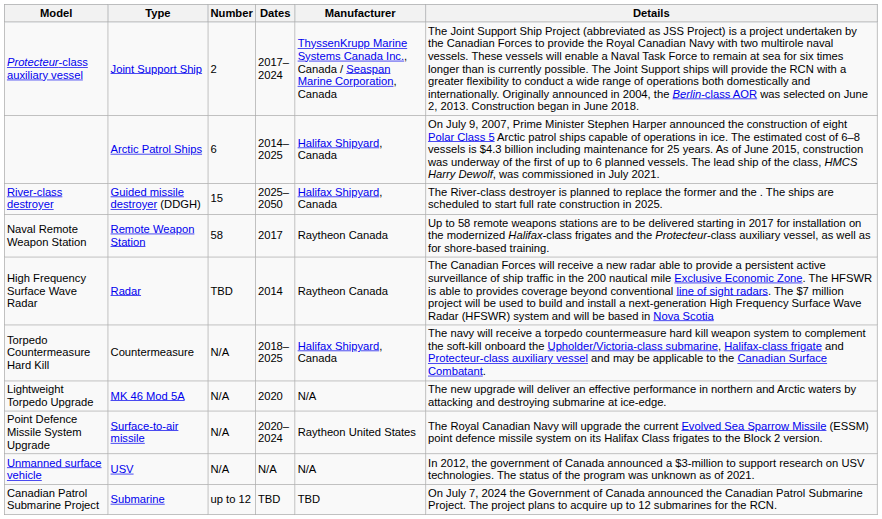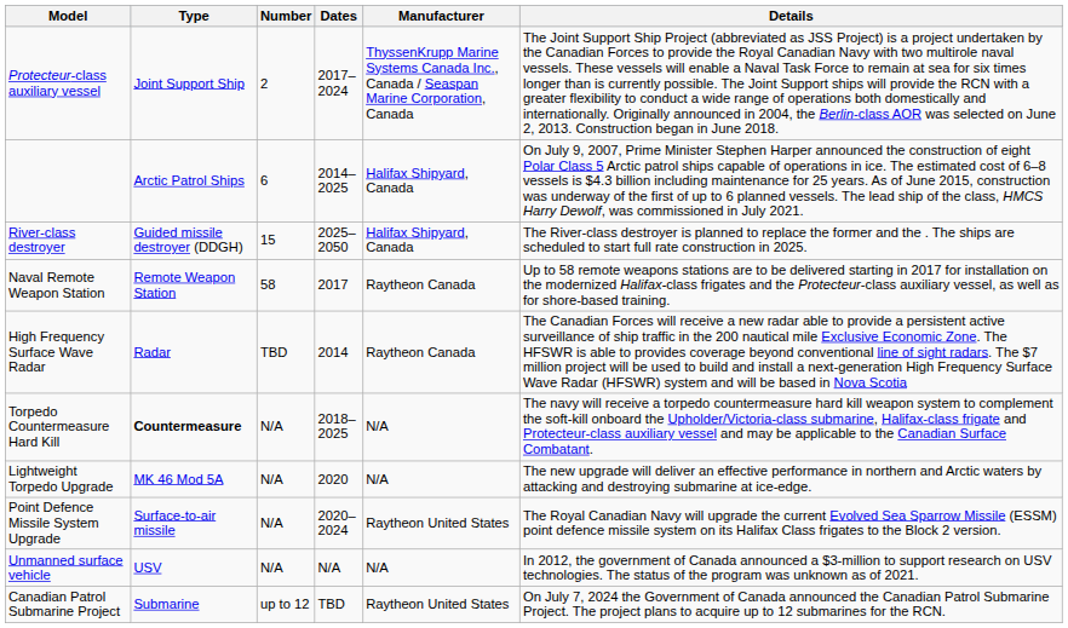 <table class="wikitable sortable sticky-header" style=text-align:left" style="margin:1em auto;">
 <tr style="background:#aabccc;">
 <th>Model</th>
 <th>Type</th>
 <th>Number</th>
 <th>Dates</th>
 <th>Manufacturer</th>
 <th>Details</th>
 </tr>
 <tr>
 <td><a href='#'><em>Protecteur</em>-class auxiliary vessel</a></td>
 <td><a href='#'>Joint Support Ship</a></td>
 <td>2</td>
 <td>2017–2024</td>
 <td><a href='#'>ThyssenKrupp Marine Systems Canada Inc.</a>, Canada / <a href='#'>Seaspan Marine Corporation</a>, Canada</td>
 <td>The Joint Support Ship Project (abbreviated as JSS Project) is a project undertaken by the Canadian Forces to provide the Royal Canadian Navy with two multirole naval vessels. These vessels will enable a Naval Task Force to remain at sea for six times longer than is currently possible. The Joint Support ships will provide the RCN with a greater flexibility to conduct a wide range of operations both domestically and internationally. Originally announced in 2004, the <a href='#'><em>Berlin</em>-class AOR</a> was selected on June 2, 2013. Construction began in June 2018.</td>
 </tr>
 <tr>
 <td></td>
 <td><a href='#'>Arctic Patrol Ships</a></td>
 <td>6</td>
 <td>2014–2025</td>
 <td><a href='#'>Halifax Shipyard</a>, Canada</td>
 <td>On July 9, 2007, Prime Minister Stephen Harper announced the construction of eight <a href='#'>Polar Class 5</a> Arctic patrol ships capable of operations in ice. The estimated cost of 6–8 vessels is $4.3 billion including maintenance for 25 years. As of June 2015, construction was underway of the first of up to 6 planned vessels. The lead ship of the class, <em>HMCS Harry Dewolf</em>, was commissioned in July 2021.</td>
 </tr>
 <tr>
 <td><a href='#'>River-class destroyer</a></td>
 <td><a href='#'>Guided missile destroyer</a> (DDGH)</td>
 <td>15</td>
 <td>2025–2050</td>
 <td><a href='#'>Halifax Shipyard</a>, Canada</td>
 <td>The River-class destroyer is planned to replace the former  and the . The ships are scheduled to start full rate construction in 2025.</td>
 </tr>
 <tr>
 <td>Naval Remote Weapon Station</td>
 <td><a href='#'>Remote Weapon Station</a></td>
 <td>58</td>
 <td>2017</td>
 <td>Raytheon Canada</td>
 <td>Up to 58 remote weapons stations are to be delivered starting in 2017 for installation on the modernized <em>Halifax-</em>class frigates and the <em>Protecteur</em>-class auxiliary vessel, as well as for shore-based training.</td>
 </tr>
 <tr>
 <td>High Frequency Surface Wave Radar</td>
 <td><a href='#'>Radar</a></td>
 <td>TBD</td>
 <td>2014</td>
 <td>Raytheon Canada</td>
 <td>The Canadian Forces will receive a new radar able to provide a persistent active surveillance of ship traffic in the 200 nautical mile <a href='#'>Exclusive Economic Zone</a>. The HFSWR is able to provides coverage beyond conventional <a href='#'>line of sight radars</a>.  The $7 million project will be used to build and install a next-generation High Frequency Surface Wave Radar (HFSWR) system and will be based in <a href='#'>Nova Scotia</a></td>
 </tr>
 <tr>
 <td>Torpedo Countermeasure Hard Kill</td>
-<td>Countermeasure</td>
+<td><strong>Countermeasure</strong></td>
 <td>N/A</td>
 <td>2018–2025</td>
-<td><a href='#'>Halifax Shipyard</a>, Canada</td>
+<td>N/A</td>
 <td>The navy will receive a torpedo countermeasure hard kill weapon system to complement the soft-kill onboard the <a href='#'>Upholder/Victoria-class submarine</a>, <a href='#'>Halifax-class frigate</a> and <a href='#'>Protecteur-class auxiliary vessel</a> and may be applicable to the <a href='#'>Canadian Surface Combatant</a>.</td>
 </tr>
 <tr>
 <td>Lightweight Torpedo Upgrade</td>
 <td><a href='#'>MK 46 Mod 5A</a></td>
 <td>N/A</td>
 <td>2020</td>
 <td>N/A</td>
 <td>The new upgrade will deliver an effective performance in northern and Arctic waters by attacking and destroying submarine at ice-edge.</td>
 </tr>
 <tr>
 <td>Point Defence Missile System Upgrade</td>
 <td><a href='#'>Surface-to-air missile</a></td>
 <td>N/A</td>
 <td>2020–2024</td>
 <td>Raytheon United States</td>
 <td>The Royal Canadian Navy will upgrade the current <a href='#'>Evolved Sea Sparrow Missile</a> (ESSM) point defence missile system on its Halifax Class frigates to the Block 2 version.</td>
 </tr>
 <tr>
 <td><a href='#'>Unmanned surface vehicle</a></td>
 <td><a href='#'>USV</a></td>
 <td>N/A</td>
 <td>N/A</td>
 <td>N/A</td>
 <td>In 2012, the government of Canada announced a $3-million to support research on USV technologies. The status of the program was unknown as of 2021.</td>
 </tr>
 <tr>
 <td>Canadian Patrol Submarine Project</td>
 <td><a href='#'>Submarine</a></td>
 <td>up to 12</td>
 <td>TBD</td>
-<td>TBD</td>
+<td>Raytheon United States</td>
 <td>On July 7, 2024 the Government of Canada announced the Canadian Patrol Submarine Project. The project plans to acquire up to 12 submarines for the RCN.</td>
 </tr>
 </table>
